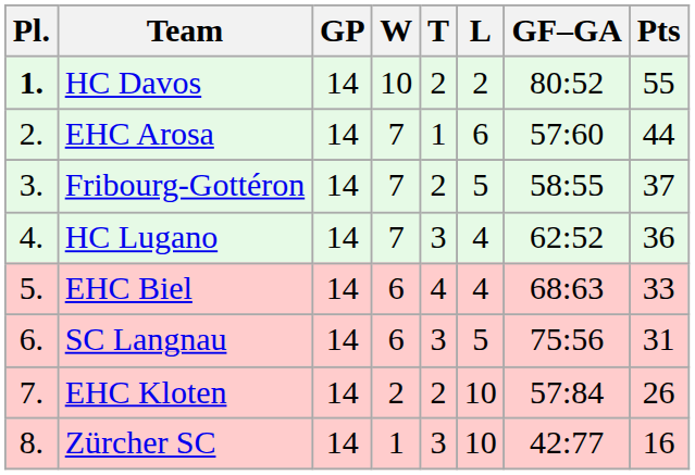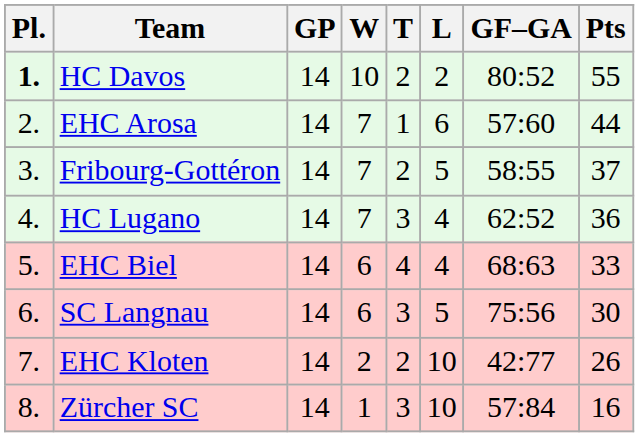 <table class="wikitable">
 <tr>
 <th>Pl.</th>
 <th>Team</th>
 <th>GP</th>
 <th>W</th>
 <th>T</th>
 <th>L</th>
 <th>GF–GA</th>
 <th>Pts</th>
 </tr>
 <tr align="center " bgcolor="#e6fae6">
 <td><strong>1.</strong></td>
 <td align="left"><a href='#'>HC Davos</a></td>
 <td>14</td>
 <td>10</td>
 <td>2</td>
 <td>2</td>
 <td>80:52</td>
 <td>55</td>
 </tr>
 <tr align="center "  bgcolor="#e6fae6">
 <td>2.</td>
 <td align="left"><a href='#'>EHC Arosa</a></td>
 <td>14</td>
 <td>7</td>
 <td>1</td>
 <td>6</td>
 <td>57:60</td>
 <td>44</td>
 </tr>
 <tr align="center "  bgcolor="#e6fae6">
 <td>3.</td>
 <td align="left"><a href='#'>Fribourg-Gottéron</a></td>
 <td>14</td>
 <td>7</td>
 <td>2</td>
 <td>5</td>
 <td>58:55</td>
 <td>37</td>
 </tr>
 <tr align="center "  bgcolor="#e6fae6">
 <td>4.</td>
 <td align="left"><a href='#'>HC Lugano</a></td>
 <td>14</td>
 <td>7</td>
 <td>3</td>
 <td>4</td>
 <td>62:52</td>
 <td>36</td>
 </tr>
 <tr align="center " bgcolor="#ffcccc">
 <td>5.</td>
 <td align="left"><a href='#'>EHC Biel</a></td>
 <td>14</td>
 <td>6</td>
 <td>4</td>
 <td>4</td>
 <td>68:63</td>
 <td>33</td>
 </tr>
 <tr align="center "  bgcolor="#ffcccc">
 <td>6.</td>
 <td align="left"><a href='#'>SC Langnau</a></td>
 <td>14</td>
 <td>6</td>
 <td>3</td>
 <td>5</td>
 <td>75:56</td>
-<td>31</td>
+<td>30</td>
 </tr>
 <tr align="center "  bgcolor="#ffcccc">
 <td>7.</td>
 <td align="left"><a href='#'>EHC Kloten</a></td>
 <td>14</td>
 <td>2</td>
 <td>2</td>
 <td>10</td>
-<td>57:84</td>
+<td>42:77</td>
 <td>26</td>
 </tr>
 <tr align="center "  bgcolor="#ffcccc">
 <td>8.</td>
 <td align="left"><a href='#'>Zürcher SC</a></td>
 <td>14</td>
 <td>1</td>
 <td>3</td>
 <td>10</td>
-<td>42:77</td>
+<td>57:84</td>
 <td>16</td>
 </tr>
 </table>
